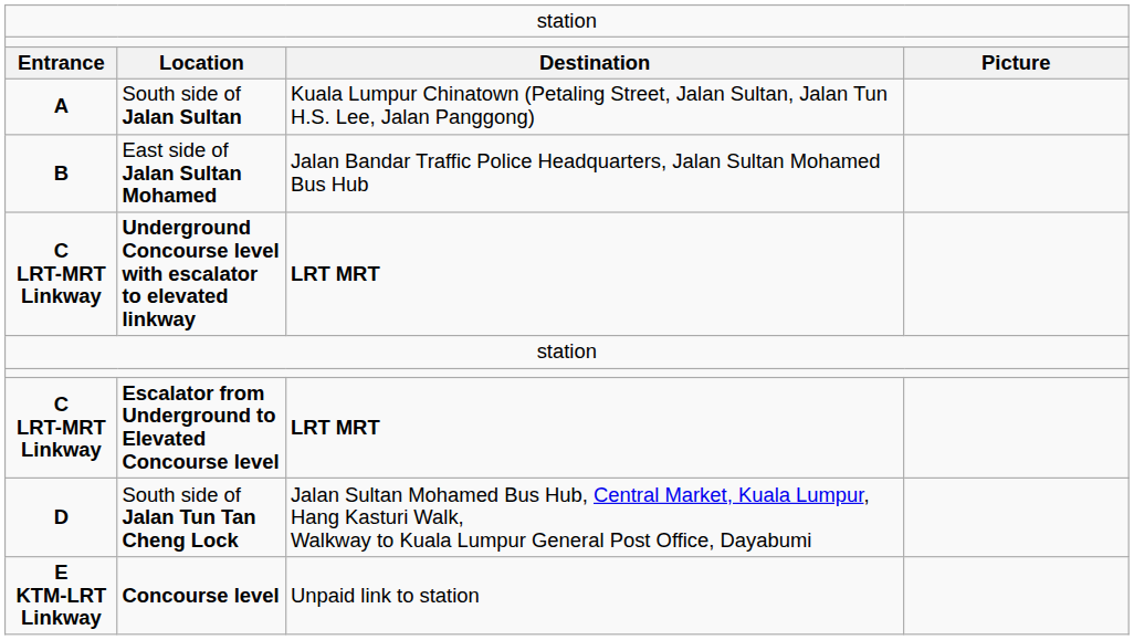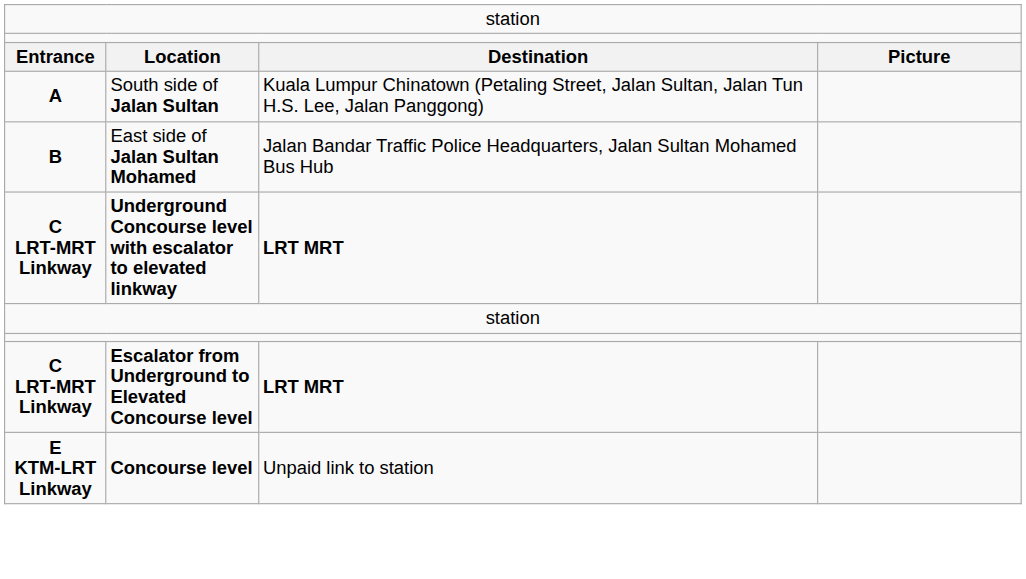 <table class="wikitable" style="width:70%">
 <tr>
 <td colspan=4 align="center"> station</td>
 </tr>
 <tr>
 <td colspan=4 align="center" bgcolor=></td>
 </tr>
 <tr>
 <th style="width:10%">Entrance</th>
 <th style="width:15%">Location</th>
 <th style="width:55%">Destination</th>
 <th style="width:20%">Picture</th>
 </tr>
 <tr>
 <td align="center"><strong><span>A</span></strong></td>
 <td>South side of <strong>Jalan Sultan</strong></td>
 <td>Kuala Lumpur Chinatown (Petaling Street, Jalan Sultan, Jalan Tun H.S. Lee, Jalan Panggong)</td>
 <td></td>
 </tr>
 <tr>
 <td align="center"><strong><span>B</span></strong></td>
 <td>East side of <strong>Jalan Sultan Mohamed</strong></td>
 <td>Jalan Bandar Traffic Police Headquarters, Jalan Sultan Mohamed Bus Hub</td>
 <td></td>
 </tr>
 <tr>
 <td align="center"><strong><span>C</span> <br> LRT-MRT Linkway</strong></td>
 <td><strong>Underground Concourse level with escalator to elevated linkway</strong></td>
 <td><strong>LRT</strong>  <strong>MRT</strong></td>
 <td></td>
 </tr>
 <tr>
 <td colspan=4 align="center"> station</td>
 </tr>
 <tr>
 <td colspan=4 align="center" bgcolor=></td>
 </tr>
 <tr>
 <td align="center"><strong><span>C</span> <br> LRT-MRT Linkway</strong></td>
 <td><strong>Escalator from Underground to Elevated Concourse level</strong></td>
 <td><strong>LRT</strong>  <strong>MRT</strong></td>
 <td></td>
 </tr>
 <tr>
-<td align="center"><strong><span>D</span></strong></td>
-<td>South side of <strong>Jalan Tun Tan Cheng Lock</strong></td>
-<td>Jalan Sultan Mohamed Bus Hub, <a href='#'>Central Market, Kuala Lumpur</a>, Hang Kasturi Walk, <br> Walkway to Kuala Lumpur General Post Office, Dayabumi</td>
-<td></td>
-</tr>
-<tr>
 <td align="center"><strong><span>E</span> <br> KTM-LRT Linkway</strong></td>
 <td><strong>Concourse level</strong></td>
 <td>Unpaid link to   station</td>
 <td></td>
 </tr>
 </table>
